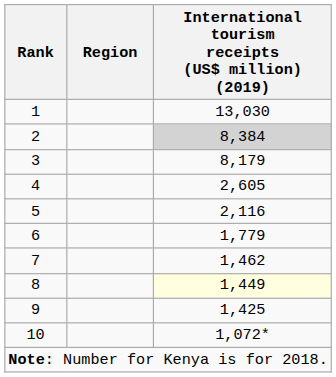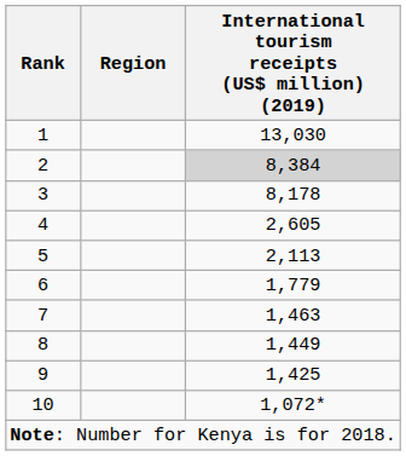 <table class="wikitable sortable" style="margin:1em auto 1em auto; text-align:center;">
 <tr>
 <th>Rank</th>
 <th>Region</th>
 <th>International <br> tourism<br> receipts<br> (US$ million)<br> (2019)</th>
 </tr>
 <tr>
 <td>1</td>
 <td align="left"></td>
 <td>13,030</td>
 </tr>
 <tr>
 <td>2</td>
 <td align="left"></td>
 <td style="background: lightgrey;">8,384</td>
 </tr>
 <tr>
 <td>3</td>
 <td align="left"></td>
-<td>8,179</td>
+<td>8,178</td>
 </tr>
 <tr>
 <td>4</td>
 <td align="left"></td>
 <td>2,605</td>
 </tr>
 <tr>
 <td>5</td>
 <td align="left"></td>
-<td>2,116</td>
+<td>2,113</td>
 </tr>
 <tr>
 <td>6</td>
 <td align="left"></td>
 <td>1,779</td>
 </tr>
 <tr>
 <td>7</td>
 <td align="left"></td>
-<td>1,462</td>
+<td>1,463</td>
 </tr>
 <tr>
 <td>8</td>
 <td align="left"></td>
-<td style="background: lightyellow;">1,449</td>
+<td>1,449</td>
 </tr>
 <tr>
 <td>9</td>
 <td align="left"></td>
 <td>1,425</td>
 </tr>
 <tr>
 <td>10</td>
 <td align="left"></td>
 <td>1,072*</td>
 </tr>
 <tr>
 <td colspan="3"><strong>Note</strong>: Number for Kenya is for 2018.</td>
 </tr>
 </table>
